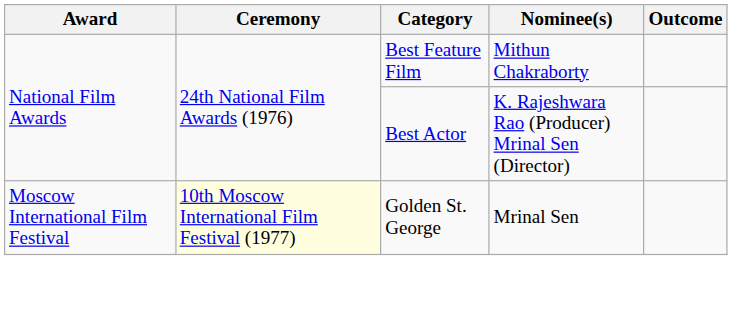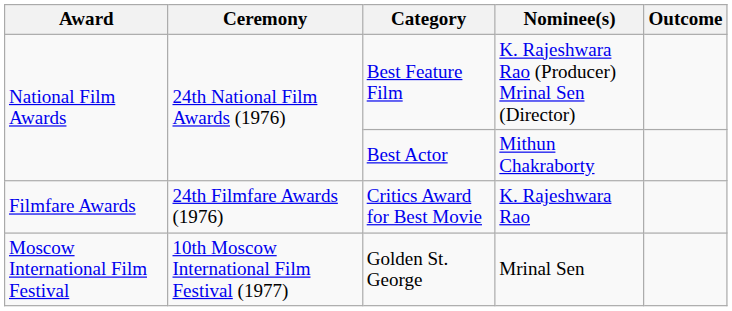 <table class="wikitable">
 <tr>
 <th>Award</th>
 <th>Ceremony</th>
 <th>Category</th>
 <th>Nominee(s)</th>
 <th>Outcome</th>
 </tr>
 <tr>
 <td rowspan="2"><a href='#'>National Film Awards</a></td>
 <td rowspan="2"><a href='#'>24th National Film Awards</a> (1976)</td>
 <td><a href='#'>Best Feature Film</a></td>
+<td><a href='#'>K. Rajeshwara Rao</a> (Producer)<br><a href='#'>Mrinal Sen</a> (Director)</td>
+<td></td>
+</tr>
+<tr>
+<td><a href='#'>Best Actor</a></td>
 <td><a href='#'>Mithun Chakraborty</a></td>
 <td></td>
 </tr>
 <tr>
-<td><a href='#'>Best Actor</a></td>
-<td><a href='#'>K. Rajeshwara Rao</a> (Producer)<br><a href='#'>Mrinal Sen</a> (Director)</td>
+<td><a href='#'>Filmfare Awards</a></td>
+<td><a href='#'>24th Filmfare Awards</a> (1976)</td>
+<td><a href='#'>Critics Award for Best Movie</a></td>
+<td><a href='#'>K. Rajeshwara Rao</a></td>
 <td></td>
 </tr>
 <tr>
 <td><a href='#'>Moscow International Film Festival</a></td>
-<td style="background: lightyellow;"><a href='#'>10th Moscow International Film Festival</a> (1977)</td>
+<td><a href='#'>10th Moscow International Film Festival</a> (1977)</td>
 <td>Golden St. George</td>
 <td>Mrinal Sen</td>
 <td></td>
 </tr>
 </table>
